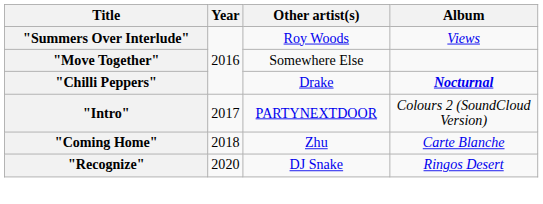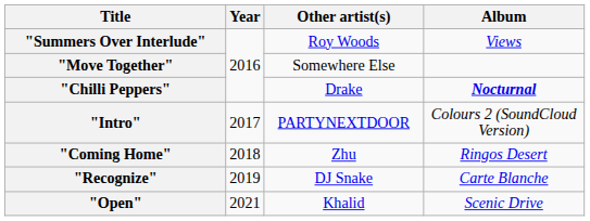 <table class="wikitable plainrowheaders" style="text-align:center;">
 <tr>
 <th scope="col" style="width:14em;">Title</th>
 <th scope="col">Year</th>
 <th scope="col" style="width:10em;">Other artist(s)</th>
 <th scope="col" style="width:10em;">Album</th>
 </tr>
 <tr>
 <th scope="row">"Summers Over Interlude"</th>
 <td rowspan="3">2016</td>
 <td><a href='#'>Roy Woods</a></td>
 <td><em><a href='#'>Views</a></em></td>
 </tr>
 <tr>
 <th scope="row">"Move Together"</th>
 <td>Somewhere Else</td>
 <td></td>
 </tr>
 <tr>
 <th scope="row">"Chilli Peppers"</th>
 <td><a href='#'>Drake</a></td>
 <td><strong><em><a href='#'>Nocturnal</a></em></strong></td>
 </tr>
 <tr>
 <th scope="row">"Intro"</th>
 <td>2017</td>
 <td><a href='#'>PARTYNEXTDOOR</a></td>
 <td><em>Colours 2 (SoundCloud Version)</em></td>
 </tr>
 <tr>
 <th scope="row">"Coming Home"</th>
 <td>2018</td>
 <td><a href='#'>Zhu</a></td>
+<td><em><a href='#'>Ringos Desert</a></em></td>
+</tr>
+<tr>
+<th scope="row">"Recognize"</th>
+<td>2019</td>
+<td><a href='#'>DJ Snake</a></td>
 <td><em><a href='#'>Carte Blanche</a></em></td>
 </tr>
 <tr>
-<th scope="row">"Recognize"</th>
-<td>2020</td>
-<td><a href='#'>DJ Snake</a></td>
-<td><em><a href='#'>Ringos Desert</a></em></td>
+<th scope="row">"Open"</th>
+<td>2021</td>
+<td><a href='#'>Khalid</a></td>
+<td><em><a href='#'>Scenic Drive</a></em></td>
 </tr>
 </table>
